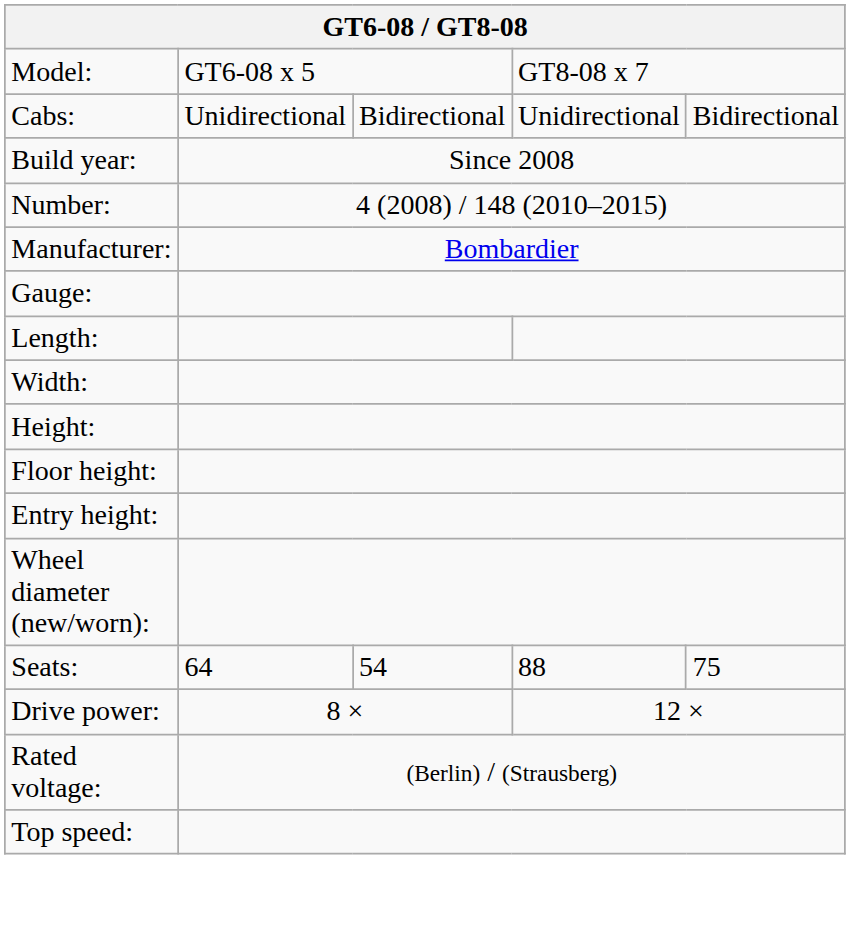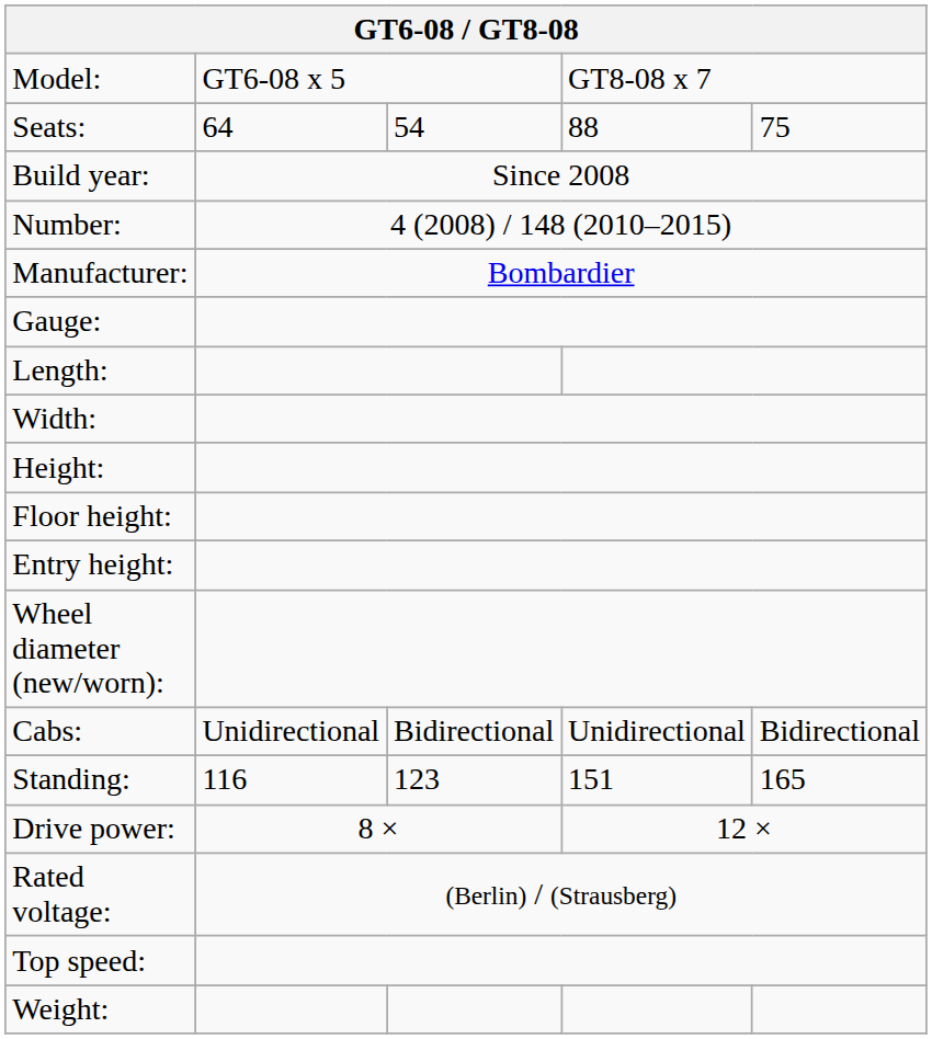 <table class="wikitable" width="450">
 <tr>
 <th colspan="5" bgcolor="#B9FFC5">GT6-08 / GT8-08</th>
 </tr>
 <tr>
 <td>Model:</td>
 <td colspan="2">GT6-08 x 5</td>
 <td colspan="2">GT8-08 x 7</td>
 </tr>
 <tr>
-<td>Cabs:</td>
-<td>Unidirectional</td>
-<td>Bidirectional</td>
-<td>Unidirectional</td>
-<td>Bidirectional</td>
+<td>Seats:</td>
+<td>64</td>
+<td>54</td>
+<td>88</td>
+<td>75</td>
 </tr>
 <tr>
 <td>Build year:</td>
 <td colspan="4" align="center">Since 2008</td>
 </tr>
 <tr>
 <td>Number:</td>
 <td colspan="4" align="center">4 (2008) / 148 (2010–2015)</td>
 </tr>
 <tr>
 <td>Manufacturer:</td>
 <td colspan="4" align="center"><a href='#'>Bombardier</a></td>
 </tr>
 <tr>
 <td>Gauge:</td>
 <td colspan="4" align="center"></td>
 </tr>
 <tr>
 <td>Length:</td>
 <td colspan="2" align="center"></td>
 <td colspan="2" align="center"></td>
 </tr>
 <tr>
 <td>Width:</td>
 <td colspan="4" align="center"></td>
 </tr>
 <tr>
 <td>Height:</td>
 <td colspan="4" align="center"></td>
 </tr>
 <tr>
 <td>Floor height:</td>
 <td colspan="4" align="center"></td>
 </tr>
 <tr>
 <td>Entry height:</td>
 <td colspan="4" align="center"></td>
 </tr>
 <tr>
 <td>Wheel diameter (new/worn):</td>
 <td colspan="4" align="center"></td>
 </tr>
 <tr>
-<td>Seats:</td>
-<td>64</td>
-<td>54</td>
-<td>88</td>
-<td>75</td>
+<td>Cabs:</td>
+<td>Unidirectional</td>
+<td>Bidirectional</td>
+<td>Unidirectional</td>
+<td>Bidirectional</td>
+</tr>
+<tr>
+<td>Standing:</td>
+<td>116</td>
+<td>123</td>
+<td>151</td>
+<td>165</td>
 </tr>
 <tr>
 <td>Drive power:</td>
 <td colspan="2" align="center">8 × </td>
 <td colspan="2" align="center">12 × </td>
 </tr>
 <tr>
 <td>Rated voltage:</td>
 <td colspan="4" align="center"> <small>(Berlin)</small> /  <small>(Strausberg)</small></td>
 </tr>
 <tr>
 <td>Top speed:</td>
 <td colspan="4" align="center"></td>
 </tr>
+<tr>
+<td>Weight:</td>
+<td></td>
+<td></td>
+<td></td>
+<td></td>
+</tr>
 </table>
